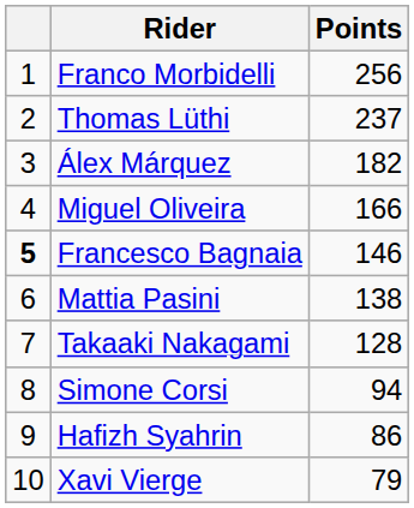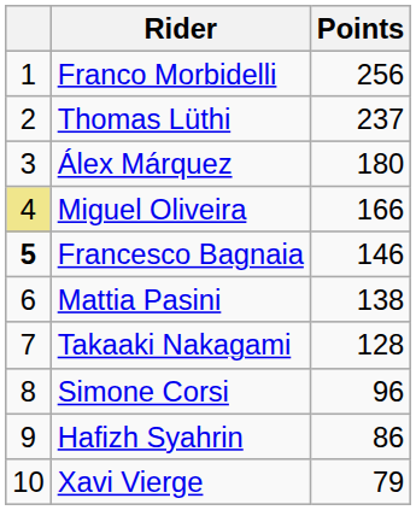 <table class="wikitable" style="font-size: 95%;">
 <tr>
 <th></th>
 <th>Rider</th>
 <th>Points</th>
 </tr>
 <tr>
 <td align=center>1</td>
 <td> <a href='#'>Franco Morbidelli</a></td>
 <td align=right>256</td>
 </tr>
 <tr>
 <td align=center>2</td>
 <td> <a href='#'>Thomas Lüthi</a></td>
 <td align=right>237</td>
 </tr>
 <tr>
 <td align=center>3</td>
 <td> <a href='#'>Álex Márquez</a></td>
-<td align=right>182</td>
+<td align=right>180</td>
 </tr>
 <tr>
-<td align=center>4</td>
+<td align=center style="background: khaki;">4</td>
 <td> <a href='#'>Miguel Oliveira</a></td>
 <td align=right>166</td>
 </tr>
 <tr>
 <td align=center><strong>5</strong></td>
 <td> <a href='#'>Francesco Bagnaia</a></td>
 <td align=right>146</td>
 </tr>
 <tr>
 <td align=center>6</td>
 <td> <a href='#'>Mattia Pasini</a></td>
 <td align=right>138</td>
 </tr>
 <tr>
 <td align=center>7</td>
 <td> <a href='#'>Takaaki Nakagami</a></td>
 <td align=right>128</td>
 </tr>
 <tr>
 <td align=center>8</td>
 <td> <a href='#'>Simone Corsi</a></td>
-<td align=right>94</td>
+<td align=right>96</td>
 </tr>
 <tr>
 <td align=center>9</td>
 <td> <a href='#'>Hafizh Syahrin</a></td>
 <td align=right>86</td>
 </tr>
 <tr>
 <td align=center>10</td>
 <td> <a href='#'>Xavi Vierge</a></td>
 <td align=right>79</td>
 </tr>
 </table>
